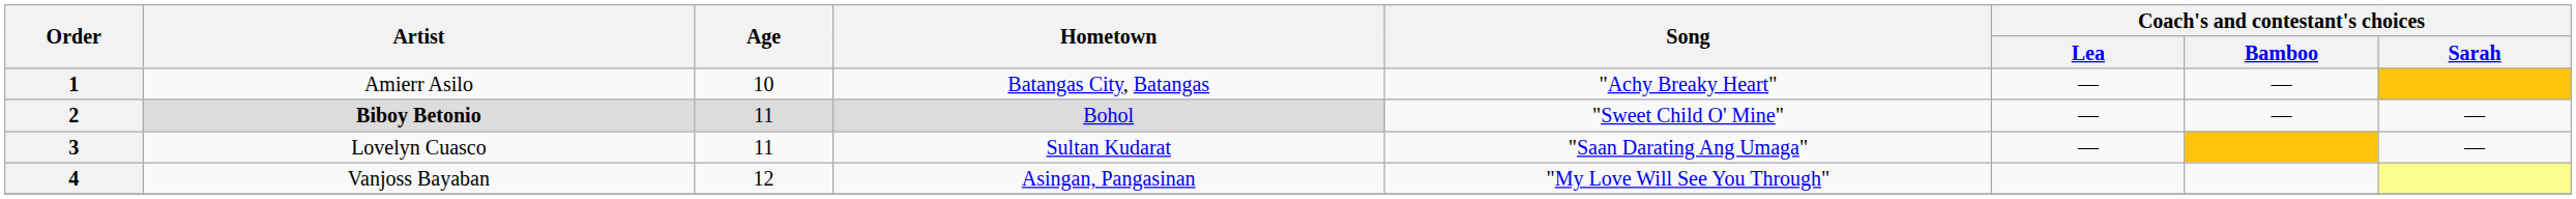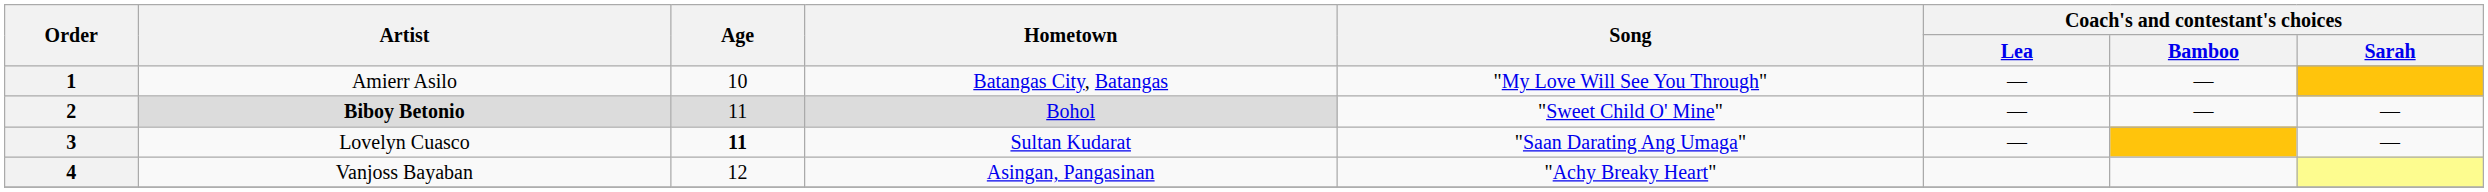 <table class="wikitable" style="text-align:center; line-height:17px; width:100%;">
 <tr>
 <th rowspan="2" scope="col" width="05%">Order</th>
 <th rowspan="2" scope="col" width="20%">Artist</th>
 <th rowspan="2" scope="col" width="05%">Age</th>
 <th rowspan="2" scope="col" width="20%">Hometown</th>
 <th rowspan="2" scope="col" width="22%">Song</th>
 <th colspan="3" scope="col" width="28%">Coach's and contestant's choices</th>
 </tr>
 <tr>
 <th width="07%"><a href='#'>Lea</a></th>
 <th width="07%"><a href='#'>Bamboo</a></th>
 <th width="07%"><a href='#'>Sarah</a></th>
 </tr>
 <tr>
 <th>1</th>
 <td>Amierr Asilo</td>
 <td>10</td>
 <td><a href='#'>Batangas City</a>, <a href='#'>Batangas</a></td>
-<td>"<a href='#'>Achy Breaky Heart</a>"</td>
+<td>"<a href='#'>My Love Will See You Through</a>"</td>
 <td>—</td>
 <td>—</td>
 <td style="background:#FFC40C;"><strong></strong></td>
 </tr>
 <tr>
 <th>2</th>
 <td style="background:#DCDCDC;"><strong>Biboy Betonio</strong></td>
 <td style="background:#DCDCDC;">11</td>
 <td style="background:#DCDCDC;"><a href='#'>Bohol</a></td>
 <td>"<a href='#'>Sweet Child O' Mine</a>"</td>
 <td>—</td>
 <td>—</td>
 <td>—</td>
 </tr>
 <tr>
 <th>3</th>
 <td>Lovelyn Cuasco</td>
-<td>11</td>
+<td><strong>11</strong></td>
 <td><a href='#'>Sultan Kudarat</a></td>
 <td>"<a href='#'>Saan Darating Ang Umaga</a>"</td>
 <td>—</td>
 <td style="background:#FFC40C;"><strong></strong></td>
 <td>—</td>
 </tr>
 <tr>
 <th>4</th>
 <td>Vanjoss Bayaban</td>
 <td>12</td>
 <td><a href='#'>Asingan, Pangasinan</a></td>
-<td>"<a href='#'>My Love Will See You Through</a>"</td>
+<td>"<a href='#'>Achy Breaky Heart</a>"</td>
 <td><strong></strong></td>
 <td><strong></strong></td>
 <td style="background:#fdfc8f;"><strong></strong></td>
 </tr>
 <tr>
 </tr>
 </table>
